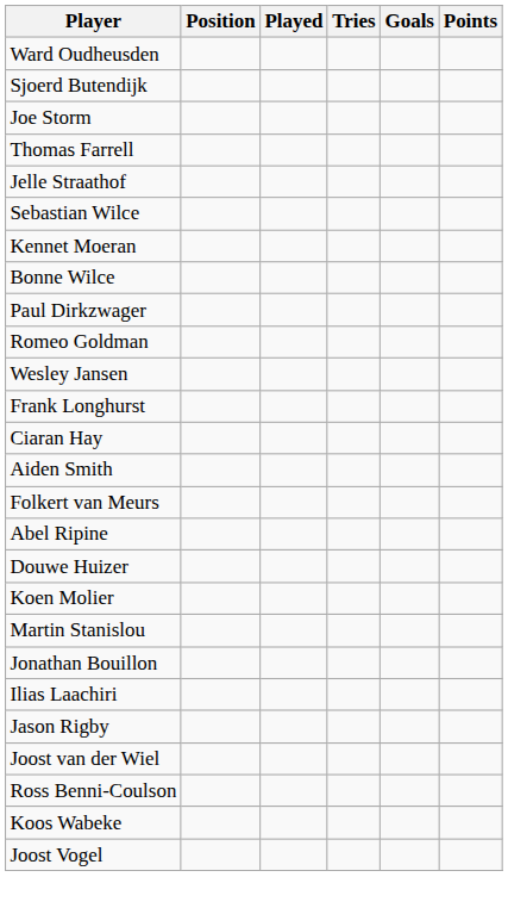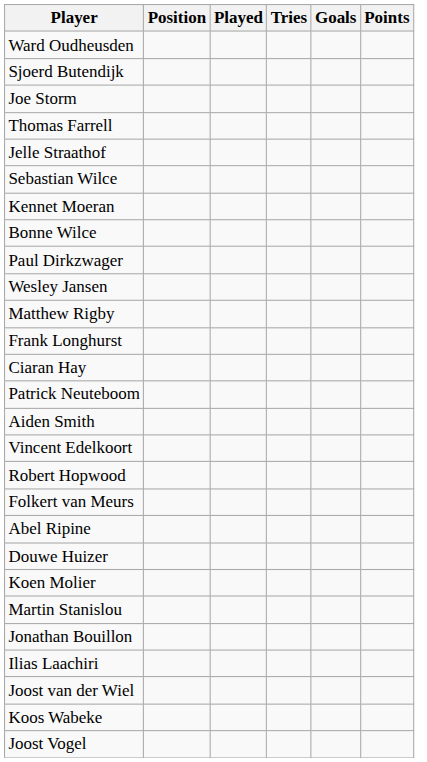 <table class="wikitable sortable">
 <tr>
 <th>Player</th>
 <th>Position</th>
 <th>Played</th>
 <th>Tries</th>
 <th>Goals</th>
 <th>Points</th>
 </tr>
 <tr>
 <td> Ward Oudheusden</td>
 <td></td>
 <td></td>
 <td></td>
 <td></td>
 <td></td>
 </tr>
 <tr>
 <td> Sjoerd Butendijk</td>
 <td></td>
 <td></td>
 <td></td>
 <td></td>
 <td></td>
 </tr>
 <tr>
 <td> Joe Storm</td>
 <td></td>
 <td></td>
 <td></td>
 <td></td>
 <td></td>
 </tr>
 <tr>
 <td> Thomas Farrell</td>
 <td></td>
 <td></td>
 <td></td>
 <td></td>
 <td></td>
 </tr>
 <tr>
 <td> Jelle Straathof</td>
 <td></td>
 <td></td>
 <td></td>
 <td></td>
 <td></td>
 </tr>
 <tr>
 <td> Sebastian Wilce</td>
 <td></td>
 <td></td>
 <td></td>
 <td></td>
 <td></td>
 </tr>
 <tr>
 <td> Kennet Moeran</td>
 <td></td>
 <td></td>
 <td></td>
 <td></td>
 <td></td>
 </tr>
 <tr>
 <td> Bonne Wilce</td>
 <td></td>
 <td></td>
 <td></td>
 <td></td>
 <td></td>
 </tr>
 <tr>
 <td> Paul Dirkzwager</td>
 <td></td>
 <td></td>
 <td></td>
 <td></td>
 <td></td>
 </tr>
 <tr>
-<td> Romeo Goldman</td>
+<td> Wesley Jansen</td>
 <td></td>
 <td></td>
 <td></td>
 <td></td>
 <td></td>
 </tr>
 <tr>
-<td> Wesley Jansen</td>
+<td> Matthew Rigby</td>
 <td></td>
 <td></td>
 <td></td>
 <td></td>
 <td></td>
 </tr>
 <tr>
 <td> Frank Longhurst</td>
 <td></td>
 <td></td>
 <td></td>
 <td></td>
 <td></td>
 </tr>
 <tr>
 <td> Ciaran Hay</td>
 <td></td>
 <td></td>
 <td></td>
 <td></td>
 <td></td>
 </tr>
 <tr>
+<td> Patrick Neuteboom</td>
+<td></td>
+<td></td>
+<td></td>
+<td></td>
+<td></td>
+</tr>
+<tr>
 <td> Aiden Smith</td>
+<td></td>
+<td></td>
+<td></td>
+<td></td>
+<td></td>
+</tr>
+<tr>
+<td> Vincent Edelkoort</td>
+<td></td>
+<td></td>
+<td></td>
+<td></td>
+<td></td>
+</tr>
+<tr>
+<td> Robert Hopwood</td>
 <td></td>
 <td></td>
 <td></td>
 <td></td>
 <td></td>
 </tr>
 <tr>
 <td> Folkert van Meurs</td>
 <td></td>
 <td></td>
 <td></td>
 <td></td>
 <td></td>
 </tr>
 <tr>
 <td> Abel Ripine</td>
 <td></td>
 <td></td>
 <td></td>
 <td></td>
 <td></td>
 </tr>
 <tr>
 <td> Douwe Huizer</td>
 <td></td>
 <td></td>
 <td></td>
 <td></td>
 <td></td>
 </tr>
 <tr>
 <td> Koen Molier</td>
 <td></td>
 <td></td>
 <td></td>
 <td></td>
 <td></td>
 </tr>
 <tr>
 <td> Martin Stanislou</td>
 <td></td>
 <td></td>
 <td></td>
 <td></td>
 <td></td>
 </tr>
 <tr>
 <td> Jonathan Bouillon</td>
 <td></td>
 <td></td>
 <td></td>
 <td></td>
 <td></td>
 </tr>
 <tr>
 <td> Ilias Laachiri</td>
 <td></td>
 <td></td>
 <td></td>
 <td></td>
 <td></td>
 </tr>
 <tr>
-<td> Jason Rigby</td>
-<td></td>
-<td></td>
-<td></td>
-<td></td>
-<td></td>
-</tr>
-<tr>
 <td> Joost van der Wiel</td>
-<td></td>
-<td></td>
-<td></td>
-<td></td>
-<td></td>
-</tr>
-<tr>
-<td> Ross Benni-Coulson</td>
 <td></td>
 <td></td>
 <td></td>
 <td></td>
 <td></td>
 </tr>
 <tr>
 <td> Koos Wabeke</td>
 <td></td>
 <td></td>
 <td></td>
 <td></td>
 <td></td>
 </tr>
 <tr>
 <td> Joost Vogel</td>
 <td></td>
 <td></td>
 <td></td>
 <td></td>
 <td></td>
 </tr>
 <tr>
 </tr>
 </table>
